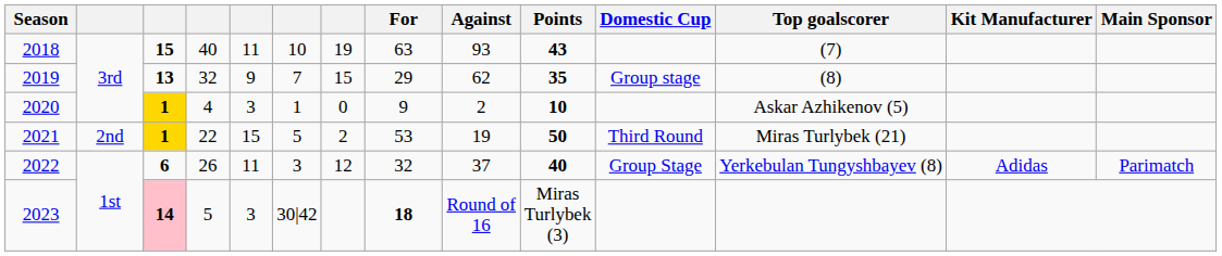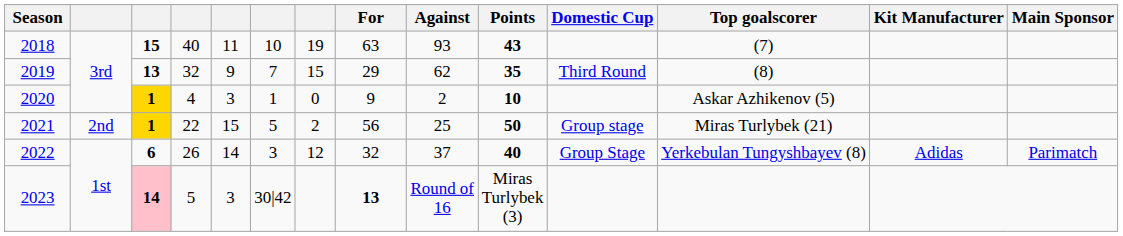 <table class="wikitable" style="text-align: center;">
 <tr>
 <th width=55>Season</th>
 <th width=50></th>
 <th width=30></th>
 <th width=30></th>
 <th width=30></th>
 <th width=30></th>
 <th width=30></th>
 <th width=60>For</th>
 <th width=60>Against</th>
 <th width=45>Points</th>
 <th><a href='#'>Domestic Cup</a></th>
 <th>Top goalscorer</th>
 <th>Kit Manufacturer</th>
 <th>Main Sponsor</th>
 </tr>
 <tr>
 <td><a href='#'>2018</a></td>
 <td rowspan="3"><a href='#'>3rd</a></td>
 <td><strong>15</strong></td>
 <td>40</td>
 <td>11</td>
 <td>10</td>
 <td>19</td>
 <td>63</td>
 <td>93</td>
 <td><strong>43</strong></td>
 <td></td>
 <td>(7)</td>
 <td></td>
 <td></td>
 </tr>
 <tr>
 <td><a href='#'>2019</a></td>
 <td><strong>13</strong></td>
 <td>32</td>
 <td>9</td>
 <td>7</td>
 <td>15</td>
 <td>29</td>
 <td>62</td>
 <td><strong>35</strong></td>
-<td><a href='#'>Group stage</a></td>
+<td><a href='#'>Third Round</a></td>
 <td>(8)</td>
 <td></td>
 <td></td>
 </tr>
 <tr>
 <td><a href='#'>2020</a></td>
 <td style="background:gold;"><strong>1</strong></td>
 <td>4</td>
 <td>3</td>
 <td>1</td>
 <td>0</td>
 <td>9</td>
 <td>2</td>
 <td><strong>10</strong></td>
 <td></td>
 <td>Askar Azhikenov (5)</td>
 <td></td>
 <td></td>
 </tr>
 <tr>
 <td><a href='#'>2021</a></td>
 <td><a href='#'>2nd</a></td>
 <td style="background:gold;"><strong>1</strong></td>
 <td>22</td>
 <td>15</td>
 <td>5</td>
 <td>2</td>
-<td>53</td>
-<td>19</td>
+<td>56</td>
+<td>25</td>
 <td><strong>50</strong></td>
-<td><a href='#'>Third Round</a></td>
+<td><a href='#'>Group stage</a></td>
 <td>Miras Turlybek (21)</td>
 <td></td>
 <td></td>
 </tr>
 <tr>
 <td><a href='#'>2022</a></td>
 <td rowspan="2"><a href='#'>1st</a></td>
 <td><strong>6</strong></td>
 <td>26</td>
-<td>11</td>
+<td>14</td>
 <td>3</td>
 <td>12</td>
 <td>32</td>
 <td>37</td>
 <td><strong>40</strong></td>
 <td><a href='#'>Group Stage</a></td>
 <td><a href='#'>Yerkebulan Tungyshbayev</a> (8)</td>
 <td><a href='#'>Adidas</a></td>
 <td><a href='#'>Parimatch</a></td>
 </tr>
 <tr>
 <td><a href='#'>2023</a></td>
 <td style="background:pink;"><strong>14</strong></td>
 <td 26>5</td>
 <td>3</td>
 <td 18>30|42</td>
 <td></td>
-<td><strong>18</strong></td>
+<td><strong>13</strong></td>
 <td><a href='#'>Round of 16</a></td>
 <td>Miras Turlybek (3)</td>
 <td></td>
 <td></td>
 </tr>
 </table>
